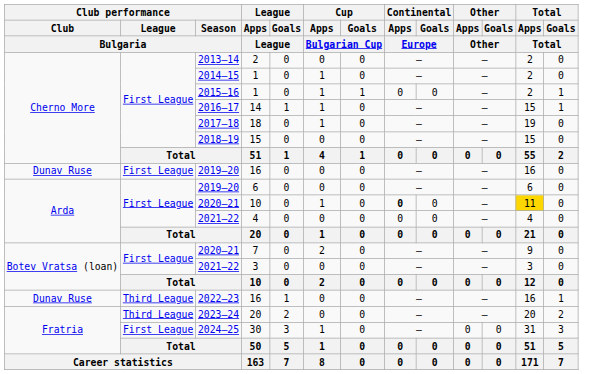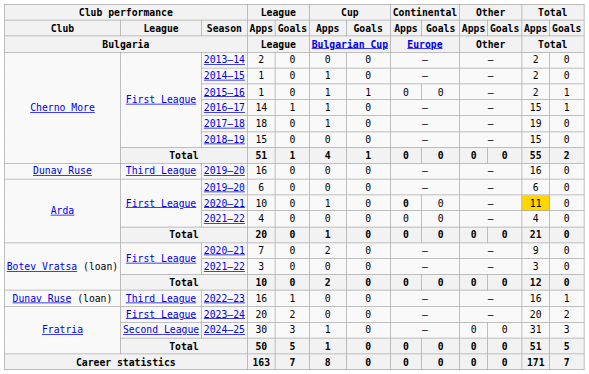 <table class="wikitable" style="text-align: center">
 <tr>
 <th colspan="3">Club performance</th>
 <th colspan="2">League</th>
 <th colspan="2">Cup</th>
 <th colspan="2">Continental</th>
 <th colspan="2">Other</th>
 <th colspan="3">Total</th>
 </tr>
 <tr>
 <th>Club</th>
 <th>League</th>
 <th>Season</th>
 <th>Apps</th>
 <th>Goals</th>
 <th>Apps</th>
 <th>Goals</th>
 <th>Apps</th>
 <th>Goals</th>
 <th>Apps</th>
 <th>Goals</th>
 <th>Apps</th>
 <th>Goals</th>
 </tr>
 <tr>
 <th colspan="3">Bulgaria</th>
 <th colspan="2">League</th>
 <th colspan="2"><a href='#'>Bulgarian Cup</a></th>
 <th colspan="2"><a href='#'>Europe</a></th>
 <th colspan="2">Other</th>
 <th colspan="2">Total</th>
 </tr>
 <tr>
 <td rowspan=7><a href='#'>Cherno More</a></td>
 <td rowspan="6"><a href='#'>First League</a></td>
 <td><a href='#'>2013–14</a></td>
 <td>2</td>
 <td>0</td>
 <td>0</td>
 <td>0</td>
 <td colspan="2">–</td>
 <td colspan="2">–</td>
 <td>2</td>
 <td>0</td>
 </tr>
 <tr>
 <td><a href='#'>2014–15</a></td>
 <td>1</td>
 <td>0</td>
 <td>1</td>
 <td>0</td>
 <td colspan="2">–</td>
 <td colspan="2">–</td>
 <td>2</td>
 <td>0</td>
 </tr>
 <tr>
 <td><a href='#'>2015–16</a></td>
 <td>1</td>
 <td>0</td>
 <td>1</td>
 <td>1</td>
 <td>0</td>
 <td>0</td>
 <td colspan="2">–</td>
 <td>2</td>
 <td>1</td>
 </tr>
 <tr>
 <td><a href='#'>2016–17</a></td>
 <td>14</td>
 <td>1</td>
 <td>1</td>
 <td>0</td>
 <td colspan="2">–</td>
 <td colspan="2">–</td>
 <td>15</td>
 <td>1</td>
 </tr>
 <tr>
 <td><a href='#'>2017–18</a></td>
 <td>18</td>
 <td>0</td>
 <td>1</td>
 <td>0</td>
 <td colspan="2">–</td>
 <td colspan="2">–</td>
 <td>19</td>
 <td>0</td>
 </tr>
 <tr>
 <td><a href='#'>2018–19</a></td>
 <td>15</td>
 <td>0</td>
 <td>0</td>
 <td>0</td>
 <td colspan="2">–</td>
 <td colspan="2">–</td>
 <td>15</td>
 <td>0</td>
 </tr>
 <tr>
 <th colspan=2>Total</th>
 <th>51</th>
 <th>1</th>
 <th>4</th>
 <th>1</th>
 <th>0</th>
 <th>0</th>
 <th>0</th>
 <th>0</th>
 <th>55</th>
 <th>2</th>
 </tr>
 <tr>
 <td rowspan="1" valign="center"><a href='#'>Dunav Ruse</a></td>
-<td rowspan="1"><a href='#'>First League</a></td>
+<td rowspan="1"><a href='#'>Third League</a></td>
 <td><a href='#'>2019–20</a></td>
 <td>16</td>
 <td>0</td>
 <td>0</td>
 <td>0</td>
 <td colspan="2">–</td>
 <td colspan="2">–</td>
 <td>16</td>
 <td>0</td>
 </tr>
 <tr>
 <td rowspan="4" valign="center"><a href='#'>Arda</a></td>
 <td rowspan="3"><a href='#'>First League</a></td>
 <td><a href='#'>2019–20</a></td>
 <td>6</td>
 <td>0</td>
 <td>0</td>
 <td>0</td>
 <td colspan="2">–</td>
 <td colspan="2">–</td>
 <td>6</td>
 <td>0</td>
 </tr>
 <tr>
 <td><a href='#'>2020–21</a></td>
 <td>10</td>
 <td>0</td>
 <td>1</td>
 <td>0</td>
 <td><strong>0</strong></td>
 <td>0</td>
 <td colspan="2">–</td>
 <td style="background: gold;">11</td>
 <td>0</td>
 </tr>
 <tr>
 <td><a href='#'>2021–22</a></td>
 <td>4</td>
 <td>0</td>
 <td>0</td>
 <td>0</td>
 <td>0</td>
 <td>0</td>
 <td colspan="2">–</td>
 <td>4</td>
 <td>0</td>
 </tr>
 <tr>
 <th colspan=2>Total</th>
 <th>20</th>
 <th>0</th>
 <th>1</th>
 <th>0</th>
 <th>0</th>
 <th>0</th>
 <th>0</th>
 <th>0</th>
 <th>21</th>
 <th>0</th>
 </tr>
 <tr>
 <td rowspan="3" valign="center"><a href='#'>Botev Vratsa</a> (loan)</td>
 <td rowspan="2"><a href='#'>First League</a></td>
 <td><a href='#'>2020–21</a></td>
 <td>7</td>
 <td>0</td>
 <td>2</td>
 <td>0</td>
 <td colspan="2">–</td>
 <td colspan="2">–</td>
 <td>9</td>
 <td>0</td>
 </tr>
 <tr>
 <td><a href='#'>2021–22</a></td>
 <td>3</td>
 <td>0</td>
 <td>0</td>
 <td>0</td>
 <td colspan="2">–</td>
 <td colspan="2">–</td>
 <td>3</td>
 <td>0</td>
 </tr>
 <tr>
 <th colspan=2>Total</th>
 <th>10</th>
 <th>0</th>
 <th>2</th>
 <th>0</th>
 <th>0</th>
 <th>0</th>
 <th>0</th>
 <th>0</th>
 <th>12</th>
 <th>0</th>
 </tr>
 <tr>
-<td rowspan="1" valign="center"><a href='#'>Dunav Ruse</a></td>
+<td rowspan="1" valign="center"><a href='#'>Dunav Ruse</a> (loan)</td>
 <td rowspan="1"><a href='#'>Third League</a></td>
 <td><a href='#'>2022–23</a></td>
 <td>16</td>
 <td>1</td>
 <td>0</td>
 <td>0</td>
 <td colspan="2">–</td>
 <td colspan="2">–</td>
 <td>16</td>
 <td>1</td>
 </tr>
 <tr>
 <td rowspan="3" valign="center"><a href='#'>Fratria</a></td>
-<td rowspan="1"><a href='#'>Third League</a></td>
+<td rowspan="1"><a href='#'>First League</a></td>
 <td><a href='#'>2023–24</a></td>
 <td>20</td>
 <td>2</td>
 <td>0</td>
 <td>0</td>
 <td colspan="2">–</td>
 <td colspan="2">–</td>
 <td>20</td>
 <td>2</td>
 </tr>
 <tr>
-<td rowspan="1"><a href='#'>First League</a></td>
+<td rowspan="1"><a href='#'>Second League</a></td>
 <td><a href='#'>2024–25</a></td>
 <td>30</td>
 <td>3</td>
 <td>1</td>
 <td>0</td>
 <td colspan="2">–</td>
 <td>0</td>
 <td>0</td>
 <td>31</td>
 <td>3</td>
 </tr>
 <tr>
 <th colspan=2>Total</th>
 <th>50</th>
 <th>5</th>
 <th>1</th>
 <th>0</th>
 <th>0</th>
 <th>0</th>
 <th>0</th>
 <th>0</th>
 <th>51</th>
 <th>5</th>
 </tr>
 <tr>
 <th colspan="3">Career statistics</th>
 <th>163</th>
 <th>7</th>
 <th>8</th>
 <th>0</th>
 <th>0</th>
 <th>0</th>
 <th>0</th>
 <th>0</th>
 <th>171</th>
 <th>7</th>
 </tr>
 </table>
